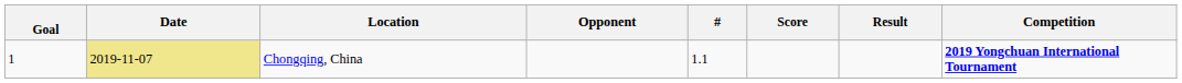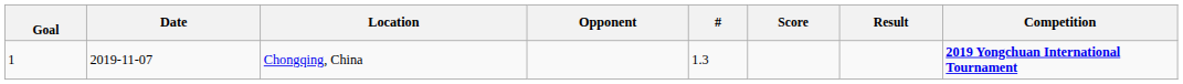 <table class="wikitable collapsible sortable" style="font-size:90%">
 <tr>
 <th data-sort-type="number" style="font-size:95%;"><br>Goal</th>
 <th>Date</th>
 <th>Location</th>
 <th>Opponent</th>
 <th>#</th>
 <th data-sort-type="number" style="font-size:95%;">Score</th>
 <th data-sort-type="number" style="font-size:95%;">Result</th>
 <th width="20%">Competition</th>
 </tr>
 <tr>
 <td> 1</td>
-<td style="background: khaki;">2019-11-07</td>
+<td>2019-11-07</td>
 <td> <a href='#'>Chongqing</a>, China</td>
 <td></td>
-<td>1.1</td>
+<td>1.3</td>
 <td></td>
 <td></td>
 <td><strong><a href='#'>2019 Yongchuan International Tournament</a></strong></td>
 </tr>
 </table>
